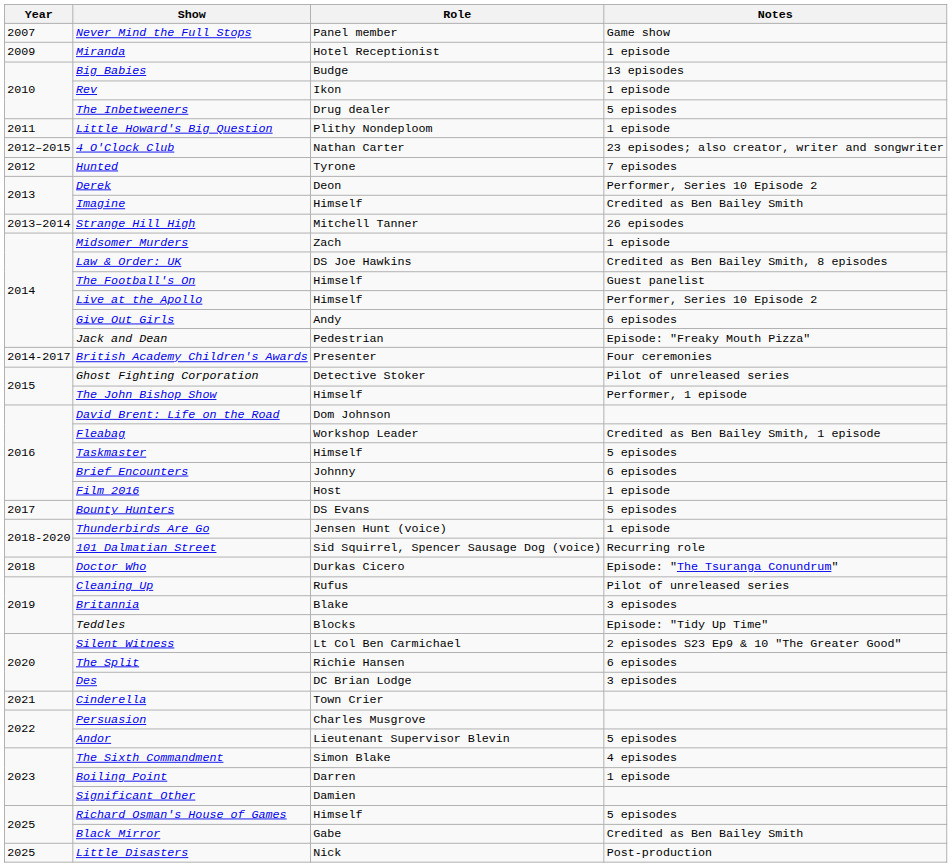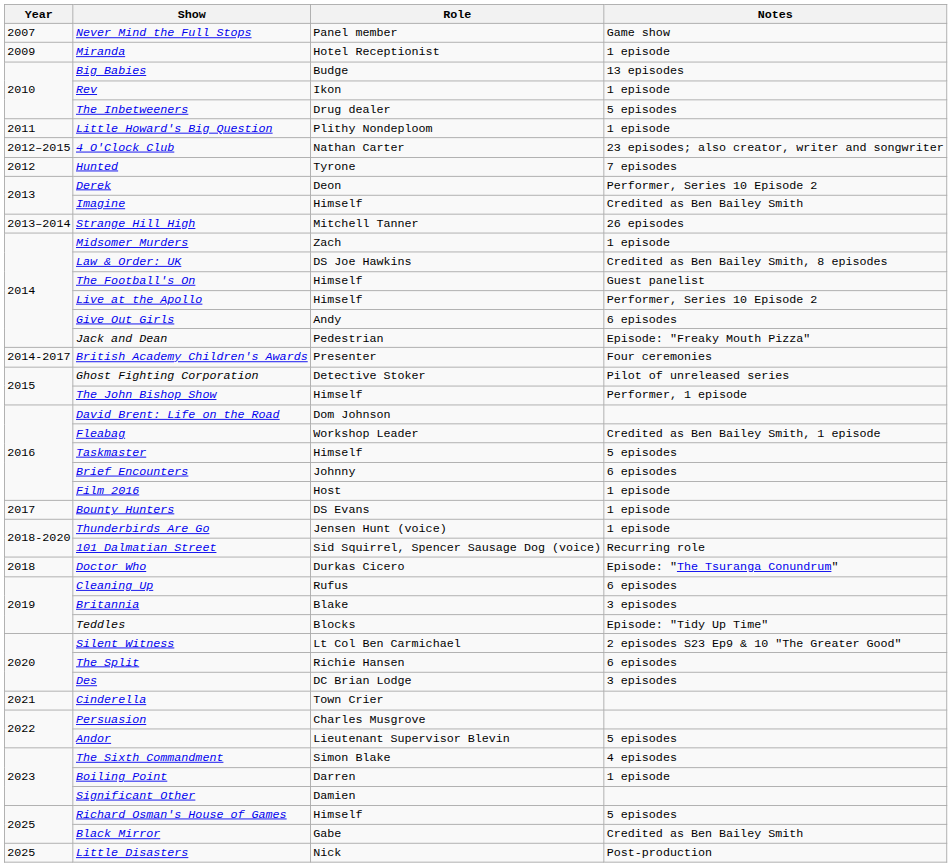 <table class ="wikitable sortable">
 <tr>
 <th>Year</th>
 <th>Show</th>
 <th>Role</th>
 <th class = "unsortable">Notes</th>
 </tr>
 <tr>
 <td>2007</td>
 <td><em><a href='#'>Never Mind the Full Stops</a></em></td>
 <td>Panel member</td>
 <td>Game show</td>
 </tr>
 <tr>
 <td>2009</td>
 <td><em><a href='#'>Miranda</a></em></td>
 <td>Hotel Receptionist</td>
 <td>1 episode</td>
 </tr>
 <tr>
 <td rowspan=3>2010</td>
 <td><em><a href='#'>Big Babies</a></em></td>
 <td>Budge</td>
 <td>13 episodes</td>
 </tr>
 <tr>
 <td><em><a href='#'>Rev</a></em></td>
 <td>Ikon</td>
 <td>1 episode</td>
 </tr>
 <tr>
 <td><em><a href='#'>The Inbetweeners</a></em></td>
 <td>Drug dealer</td>
 <td>5 episodes</td>
 </tr>
 <tr>
 <td>2011</td>
 <td><em><a href='#'>Little Howard's Big Question</a></em></td>
 <td>Plithy Nondeploom</td>
 <td>1 episode</td>
 </tr>
 <tr>
 <td>2012–2015</td>
 <td><em><a href='#'>4 O'Clock Club</a></em></td>
 <td>Nathan Carter</td>
 <td>23 episodes; also creator, writer and songwriter</td>
 </tr>
 <tr>
 <td>2012</td>
 <td><em><a href='#'>Hunted</a></em></td>
 <td>Tyrone</td>
 <td>7 episodes</td>
 </tr>
 <tr>
 <td rowspan=2>2013</td>
 <td><em><a href='#'>Derek</a></em></td>
 <td>Deon</td>
 <td>Performer, Series 10 Episode 2</td>
 </tr>
 <tr>
 <td><em><a href='#'>Imagine</a></em></td>
 <td>Himself</td>
 <td>Credited as Ben Bailey Smith</td>
 </tr>
 <tr>
 <td>2013–2014</td>
 <td><em><a href='#'>Strange Hill High</a></em></td>
 <td>Mitchell Tanner</td>
 <td>26 episodes</td>
 </tr>
 <tr>
 <td rowspan=6>2014</td>
 <td><em><a href='#'>Midsomer Murders</a></em></td>
 <td>Zach</td>
 <td>1 episode</td>
 </tr>
 <tr>
 <td><em><a href='#'>Law & Order: UK</a></em></td>
 <td>DS Joe Hawkins</td>
 <td>Credited as Ben Bailey Smith, 8 episodes</td>
 </tr>
 <tr>
 <td><em><a href='#'>The Football's On</a></em></td>
 <td>Himself</td>
 <td>Guest panelist</td>
 </tr>
 <tr>
 <td><em><a href='#'>Live at the Apollo</a></em></td>
 <td>Himself</td>
 <td>Performer, Series 10 Episode 2</td>
 </tr>
 <tr>
 <td><em><a href='#'>Give Out Girls</a></em></td>
 <td>Andy</td>
 <td>6 episodes</td>
 </tr>
 <tr>
 <td><em>Jack and Dean</em></td>
 <td>Pedestrian</td>
 <td>Episode: "Freaky Mouth Pizza"</td>
 </tr>
 <tr>
 <td>2014-2017</td>
 <td><em><a href='#'>British Academy Children's Awards</a></em></td>
 <td>Presenter</td>
 <td>Four ceremonies</td>
 </tr>
 <tr>
 <td rowspan=2>2015</td>
 <td><em>Ghost Fighting Corporation</em></td>
 <td>Detective Stoker</td>
 <td>Pilot of unreleased series</td>
 </tr>
 <tr>
 <td><em><a href='#'>The John Bishop Show</a></em></td>
 <td>Himself</td>
 <td>Performer, 1 episode</td>
 </tr>
 <tr>
 <td rowspan=5>2016</td>
 <td><em><a href='#'>David Brent: Life on the Road</a></em></td>
 <td>Dom Johnson</td>
 <td></td>
 </tr>
 <tr>
 <td><em><a href='#'>Fleabag</a></em></td>
 <td>Workshop Leader</td>
 <td>Credited as Ben Bailey Smith, 1 episode</td>
 </tr>
 <tr>
 <td><em><a href='#'>Taskmaster</a></em></td>
 <td>Himself</td>
 <td>5 episodes</td>
 </tr>
 <tr>
 <td><em><a href='#'>Brief Encounters</a></em></td>
 <td>Johnny</td>
 <td>6 episodes</td>
 </tr>
 <tr>
 <td><em><a href='#'>Film 2016</a></em></td>
 <td>Host</td>
 <td>1 episode</td>
 </tr>
 <tr>
 <td>2017</td>
 <td><em><a href='#'>Bounty Hunters</a></em></td>
 <td>DS Evans</td>
-<td>5 episodes</td>
+<td>1 episode</td>
 </tr>
 <tr>
 <td rowspan="2">2018-2020</td>
 <td><em><a href='#'>Thunderbirds Are Go</a></em></td>
 <td>Jensen Hunt (voice)</td>
 <td>1 episode</td>
 </tr>
 <tr>
 <td><em><a href='#'>101 Dalmatian Street</a></em></td>
 <td>Sid Squirrel, Spencer Sausage Dog (voice)</td>
 <td>Recurring role</td>
 </tr>
 <tr>
 <td>2018</td>
 <td><em><a href='#'>Doctor Who</a></em></td>
 <td>Durkas Cicero</td>
 <td>Episode: "<a href='#'>The Tsuranga Conundrum</a>"</td>
 </tr>
 <tr>
 <td rowspan=3>2019</td>
 <td><em><a href='#'>Cleaning Up</a></em></td>
 <td>Rufus</td>
-<td>Pilot of unreleased series</td>
+<td>6 episodes</td>
 </tr>
 <tr>
 <td><em><a href='#'>Britannia</a></em></td>
 <td>Blake</td>
 <td>3 episodes</td>
 </tr>
 <tr>
 <td><em>Teddles</em></td>
 <td>Blocks</td>
 <td>Episode: "Tidy Up Time"</td>
 </tr>
 <tr>
 <td rowspan=3>2020</td>
 <td><em><a href='#'>Silent Witness</a></em></td>
 <td>Lt Col Ben Carmichael</td>
 <td>2 episodes S23 Ep9 & 10 "The Greater Good"</td>
 </tr>
 <tr>
 <td><em><a href='#'>The Split</a></em></td>
 <td>Richie Hansen</td>
 <td>6 episodes</td>
 </tr>
 <tr>
 <td><em><a href='#'>Des</a></em></td>
 <td>DC Brian Lodge</td>
 <td>3 episodes</td>
 </tr>
 <tr>
 <td>2021</td>
 <td><em><a href='#'>Cinderella</a></em></td>
 <td>Town Crier</td>
 <td></td>
 </tr>
 <tr>
 <td rowspan=2>2022</td>
 <td><em><a href='#'>Persuasion</a></em></td>
 <td>Charles Musgrove</td>
 <td></td>
 </tr>
 <tr>
 <td><em><a href='#'>Andor</a></em></td>
 <td>Lieutenant Supervisor Blevin</td>
 <td>5 episodes</td>
 </tr>
 <tr>
 <td rowspan=3>2023</td>
 <td><em><a href='#'>The Sixth Commandment</a></em></td>
 <td>Simon Blake</td>
 <td>4 episodes</td>
 </tr>
 <tr>
 <td><em><a href='#'>Boiling Point</a></em></td>
 <td>Darren</td>
 <td>1 episode</td>
 </tr>
 <tr>
 <td><em><a href='#'>Significant Other</a></em></td>
 <td>Damien</td>
 </tr>
 <tr>
 <td rowspan="2">2025</td>
 <td><em><a href='#'>Richard Osman's House of Games</a></em></td>
 <td>Himself</td>
 <td>5 episodes</td>
 </tr>
 <tr>
 <td><a href='#'><em>Black Mirror</em></a></td>
 <td>Gabe</td>
 <td>Credited as Ben Bailey Smith</td>
 </tr>
 <tr>
 <td>2025</td>
 <td><em><a href='#'>Little Disasters</a></em></td>
 <td>Nick</td>
 <td>Post-production</td>
 </tr>
 </table>
